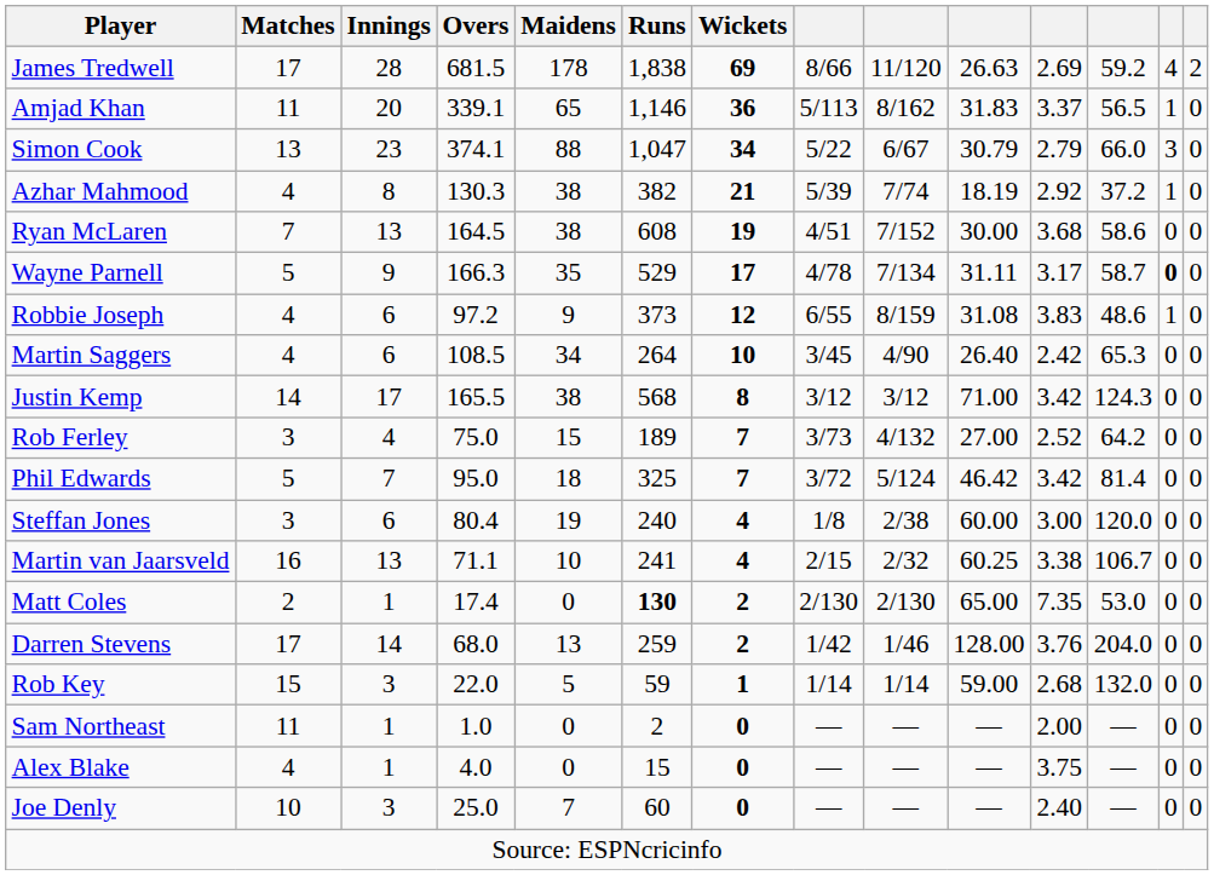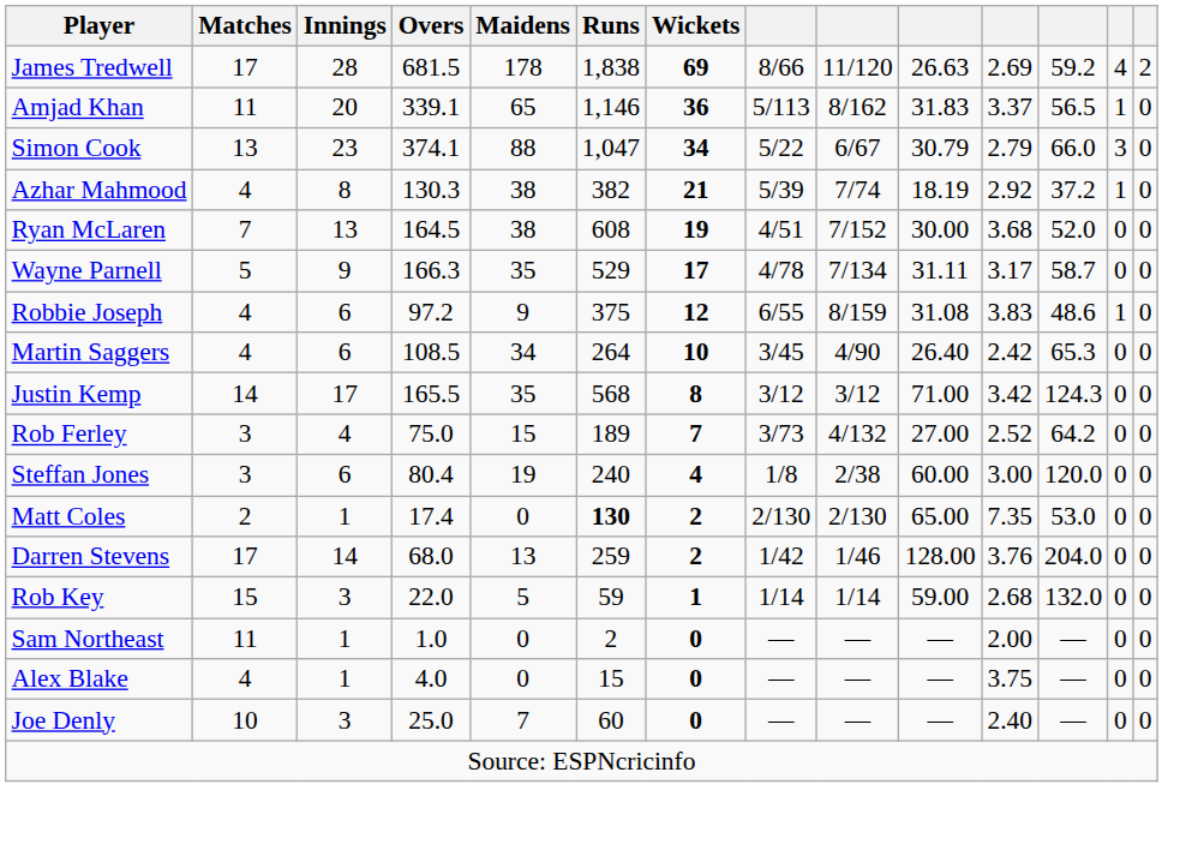 <table class="wikitable" style="text-align:center">
 <tr>
 <th>Player</th>
 <th>Matches</th>
 <th>Innings</th>
 <th>Overs</th>
 <th>Maidens</th>
 <th>Runs</th>
 <th>Wickets</th>
 <th></th>
 <th></th>
 <th></th>
 <th></th>
 <th></th>
 <th></th>
 <th></th>
 </tr>
 <tr>
 <td align="left"><a href='#'>James Tredwell</a></td>
 <td>17</td>
 <td>28</td>
 <td>681.5</td>
 <td>178</td>
 <td>1,838</td>
 <td><strong>69</strong></td>
 <td>8/66</td>
 <td>11/120</td>
 <td>26.63</td>
 <td>2.69</td>
 <td>59.2</td>
 <td>4</td>
 <td>2</td>
 </tr>
 <tr>
 <td align="left"><a href='#'>Amjad Khan</a></td>
 <td>11</td>
 <td>20</td>
 <td>339.1</td>
 <td>65</td>
 <td>1,146</td>
 <td><strong>36</strong></td>
 <td>5/113</td>
 <td>8/162</td>
 <td>31.83</td>
 <td>3.37</td>
 <td>56.5</td>
 <td>1</td>
 <td>0</td>
 </tr>
 <tr>
 <td align="left"><a href='#'>Simon Cook</a></td>
 <td>13</td>
 <td>23</td>
 <td>374.1</td>
 <td>88</td>
 <td>1,047</td>
 <td><strong>34</strong></td>
 <td>5/22</td>
 <td>6/67</td>
 <td>30.79</td>
 <td>2.79</td>
 <td>66.0</td>
 <td>3</td>
 <td>0</td>
 </tr>
 <tr>
 <td align="left"><a href='#'>Azhar Mahmood</a></td>
 <td>4</td>
 <td>8</td>
 <td>130.3</td>
 <td>38</td>
 <td>382</td>
 <td><strong>21</strong></td>
 <td>5/39</td>
 <td>7/74</td>
 <td>18.19</td>
 <td>2.92</td>
 <td>37.2</td>
 <td>1</td>
 <td>0</td>
 </tr>
 <tr>
 <td align="left"><a href='#'>Ryan McLaren</a></td>
 <td>7</td>
 <td>13</td>
 <td>164.5</td>
 <td>38</td>
 <td>608</td>
 <td><strong>19</strong></td>
 <td>4/51</td>
 <td>7/152</td>
 <td>30.00</td>
 <td>3.68</td>
-<td>58.6</td>
+<td>52.0</td>
 <td>0</td>
 <td>0</td>
 </tr>
 <tr>
 <td align="left"><a href='#'>Wayne Parnell</a></td>
 <td>5</td>
 <td>9</td>
 <td>166.3</td>
 <td>35</td>
 <td>529</td>
 <td><strong>17</strong></td>
 <td>4/78</td>
 <td>7/134</td>
 <td>31.11</td>
 <td>3.17</td>
 <td>58.7</td>
-<td><strong>0</strong></td>
+<td>0</td>
 <td>0</td>
 </tr>
 <tr>
 <td align="left"><a href='#'>Robbie Joseph</a></td>
 <td>4</td>
 <td>6</td>
 <td>97.2</td>
 <td>9</td>
-<td>373</td>
+<td>375</td>
 <td><strong>12</strong></td>
 <td>6/55</td>
 <td>8/159</td>
 <td>31.08</td>
 <td>3.83</td>
 <td>48.6</td>
 <td>1</td>
 <td>0</td>
 </tr>
 <tr>
 <td align="left"><a href='#'>Martin Saggers</a></td>
 <td>4</td>
 <td>6</td>
 <td>108.5</td>
 <td>34</td>
 <td>264</td>
 <td><strong>10</strong></td>
 <td>3/45</td>
 <td>4/90</td>
 <td>26.40</td>
 <td>2.42</td>
 <td>65.3</td>
 <td>0</td>
 <td>0</td>
 </tr>
 <tr>
 <td align="left"><a href='#'>Justin Kemp</a></td>
 <td>14</td>
 <td>17</td>
 <td>165.5</td>
-<td>38</td>
+<td>35</td>
 <td>568</td>
 <td><strong>8</strong></td>
 <td>3/12</td>
 <td>3/12</td>
 <td>71.00</td>
 <td>3.42</td>
 <td>124.3</td>
 <td>0</td>
 <td>0</td>
 </tr>
 <tr>
 <td align="left"><a href='#'>Rob Ferley</a></td>
 <td>3</td>
 <td>4</td>
 <td>75.0</td>
 <td>15</td>
 <td>189</td>
 <td><strong>7</strong></td>
 <td>3/73</td>
 <td>4/132</td>
 <td>27.00</td>
 <td>2.52</td>
 <td>64.2</td>
 <td>0</td>
 <td>0</td>
 </tr>
 <tr>
-<td align="left"><a href='#'>Phil Edwards</a></td>
-<td>5</td>
-<td>7</td>
-<td>95.0</td>
-<td>18</td>
-<td>325</td>
-<td><strong>7</strong></td>
-<td>3/72</td>
-<td>5/124</td>
-<td>46.42</td>
-<td>3.42</td>
-<td>81.4</td>
-<td>0</td>
-<td>0</td>
-</tr>
-<tr>
 <td align="left"><a href='#'>Steffan Jones</a></td>
 <td>3</td>
 <td>6</td>
 <td>80.4</td>
 <td>19</td>
 <td>240</td>
 <td><strong>4</strong></td>
 <td>1/8</td>
 <td>2/38</td>
 <td>60.00</td>
 <td>3.00</td>
 <td>120.0</td>
-<td>0</td>
-<td>0</td>
-</tr>
-<tr>
-<td align="left"><a href='#'>Martin van Jaarsveld</a></td>
-<td>16</td>
-<td>13</td>
-<td>71.1</td>
-<td>10</td>
-<td>241</td>
-<td><strong>4</strong></td>
-<td>2/15</td>
-<td>2/32</td>
-<td>60.25</td>
-<td>3.38</td>
-<td>106.7</td>
 <td>0</td>
 <td>0</td>
 </tr>
 <tr>
 <td align="left"><a href='#'>Matt Coles</a></td>
 <td>2</td>
 <td>1</td>
 <td>17.4</td>
 <td>0</td>
 <td><strong>130</strong></td>
 <td><strong>2</strong></td>
 <td>2/130</td>
 <td>2/130</td>
 <td>65.00</td>
 <td>7.35</td>
 <td>53.0</td>
 <td>0</td>
 <td>0</td>
 </tr>
 <tr>
 <td align="left"><a href='#'>Darren Stevens</a></td>
 <td>17</td>
 <td>14</td>
 <td>68.0</td>
 <td>13</td>
 <td>259</td>
 <td><strong>2</strong></td>
 <td>1/42</td>
 <td>1/46</td>
 <td>128.00</td>
 <td>3.76</td>
 <td>204.0</td>
 <td>0</td>
 <td>0</td>
 </tr>
 <tr>
 <td align="left"><a href='#'>Rob Key</a></td>
 <td>15</td>
 <td>3</td>
 <td>22.0</td>
 <td>5</td>
 <td>59</td>
 <td><strong>1</strong></td>
 <td>1/14</td>
 <td>1/14</td>
 <td>59.00</td>
 <td>2.68</td>
 <td>132.0</td>
 <td>0</td>
 <td>0</td>
 </tr>
 <tr>
 <td align="left"><a href='#'>Sam Northeast</a></td>
 <td>11</td>
 <td>1</td>
 <td>1.0</td>
 <td>0</td>
 <td>2</td>
 <td><strong>0</strong></td>
 <td>—</td>
 <td>—</td>
 <td>—</td>
 <td>2.00</td>
 <td>—</td>
 <td>0</td>
 <td>0</td>
 </tr>
 <tr>
 <td align="left"><a href='#'>Alex Blake</a></td>
 <td>4</td>
 <td>1</td>
 <td>4.0</td>
 <td>0</td>
 <td>15</td>
 <td><strong>0</strong></td>
 <td>—</td>
 <td>—</td>
 <td>—</td>
 <td>3.75</td>
 <td>—</td>
 <td>0</td>
 <td>0</td>
 </tr>
 <tr>
 <td align="left"><a href='#'>Joe Denly</a></td>
 <td>10</td>
 <td>3</td>
 <td>25.0</td>
 <td>7</td>
 <td>60</td>
 <td><strong>0</strong></td>
 <td>—</td>
 <td>—</td>
 <td>—</td>
 <td>2.40</td>
 <td>—</td>
 <td>0</td>
 <td>0</td>
 </tr>
 <tr>
 <td colspan="14">Source: ESPNcricinfo</td>
 </tr>
 </table>
